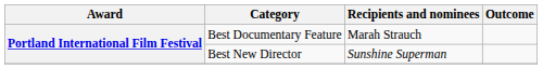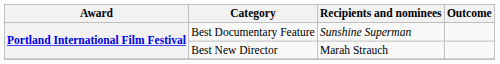 <table class="wikitable plainrowheaders">
 <tr style="text-align:center;">
 <th>Award</th>
 <th>Category</th>
 <th>Recipients and nominees</th>
 <th>Outcome</th>
 </tr>
 <tr>
 <th scope="row" rowspan="2"><a href='#'>Portland International Film Festival</a></th>
 <td>Best Documentary Feature</td>
-<td>Marah Strauch</td>
+<td><em>Sunshine Superman</em></td>
 <td></td>
 </tr>
 <tr>
 <td>Best New Director</td>
-<td><em>Sunshine Superman</em></td>
+<td>Marah Strauch</td>
 <td></td>
 </tr>
 <tr>
 </tr>
 </table>
